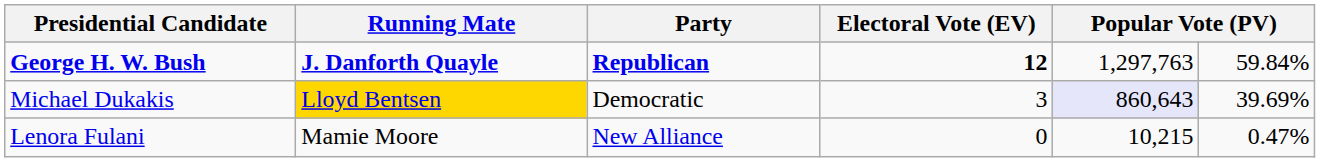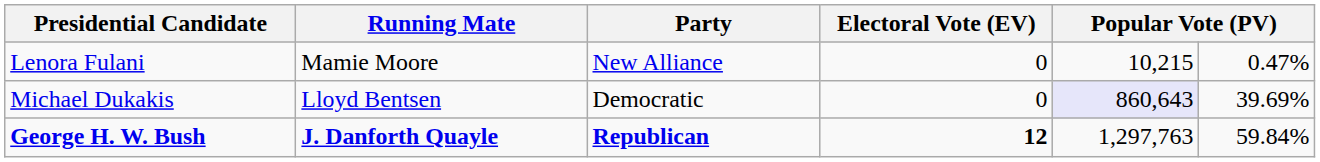 <table class="wikitable">
 <tr>
 <th width="20%">Presidential Candidate</th>
 <th width="20%"><a href='#'>Running Mate</a></th>
 <th width="16%">Party</th>
 <th width="16%">Electoral Vote (EV)</th>
 <th width="18%" colspan="2">Popular Vote (PV)</th>
 </tr>
 <tr>
+<td><a href='#'>Lenora Fulani</a></td>
+<td>Mamie Moore</td>
+<td><a href='#'>New Alliance</a></td>
+<td align="right">0</td>
+<td align="right">10,215</td>
+<td align="right">0.47%</td>
+</tr>
+<tr>
+<td><a href='#'>Michael Dukakis</a></td>
+<td><a href='#'>Lloyd Bentsen</a></td>
+<td>Democratic</td>
+<td align="right">0</td>
+<td align="right" style="background: lavender;">860,643</td>
+<td align="right">39.69%</td>
+</tr>
+<tr>
 <td><strong><a href='#'>George H. W. Bush</a></strong></td>
 <td><strong><a href='#'>J. Danforth Quayle</a></strong></td>
 <td><strong> <a href='#'>Republican</a></strong></td>
 <td align="right"><strong>12</strong></td>
 <td align="right">1,297,763</td>
 <td align="right">59.84%</td>
 </tr>
-<tr>
-<td><a href='#'>Michael Dukakis</a></td>
-<td style="background: gold;"><a href='#'>Lloyd Bentsen</a></td>
-<td>Democratic</td>
-<td align="right">3</td>
-<td align="right" style="background: lavender;">860,643</td>
-<td align="right">39.69%</td>
-</tr>
-<tr>
-<td><a href='#'>Lenora Fulani</a></td>
-<td>Mamie Moore</td>
-<td><a href='#'>New Alliance</a></td>
-<td align="right">0</td>
-<td align="right">10,215</td>
-<td align="right">0.47%</td>
-</tr>
 </table>
